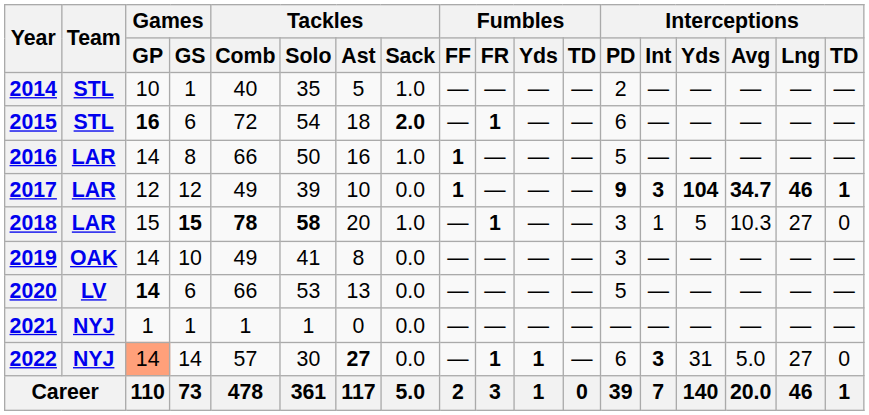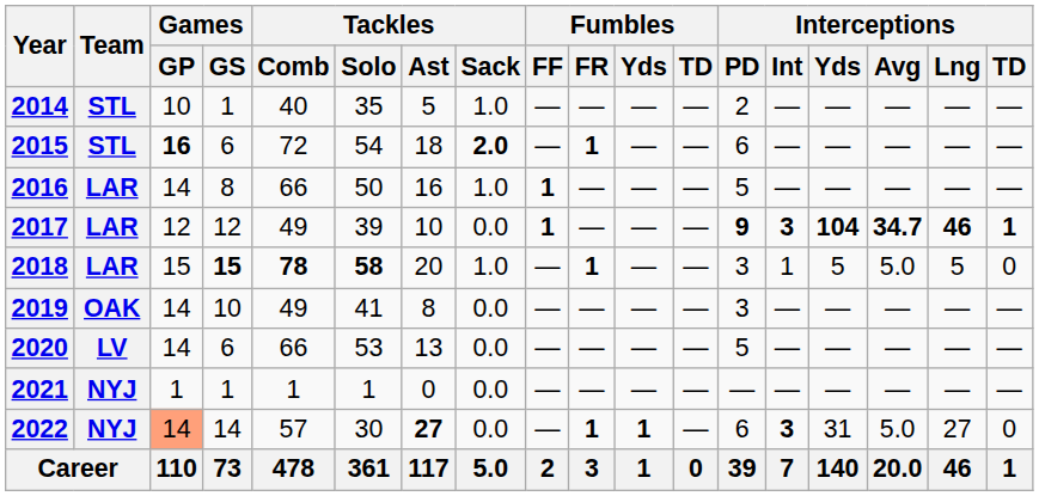 <table class=wikitable style="text-align:center;">
 <tr>
 <th rowspan="2">Year</th>
 <th rowspan="2">Team</th>
 <th colspan="2">Games</th>
 <th colspan="4">Tackles</th>
 <th colspan="4">Fumbles</th>
 <th colspan="6">Interceptions</th>
 </tr>
 <tr>
 <th>GP</th>
 <th>GS</th>
 <th>Comb</th>
 <th>Solo</th>
 <th>Ast</th>
 <th>Sack</th>
 <th>FF</th>
 <th>FR</th>
 <th>Yds</th>
 <th>TD</th>
 <th>PD</th>
 <th>Int</th>
 <th>Yds</th>
 <th>Avg</th>
 <th>Lng</th>
 <th>TD</th>
 </tr>
 <tr>
 <th><a href='#'>2014</a></th>
 <th><a href='#'>STL</a></th>
 <td>10</td>
 <td>1</td>
 <td>40</td>
 <td>35</td>
 <td>5</td>
 <td>1.0</td>
 <td>—</td>
 <td>—</td>
 <td>—</td>
 <td>—</td>
 <td>2</td>
 <td>—</td>
 <td>—</td>
 <td>—</td>
 <td>—</td>
 <td>—</td>
 </tr>
 <tr>
 <th><a href='#'>2015</a></th>
 <th><a href='#'>STL</a></th>
 <td><strong>16</strong></td>
 <td>6</td>
 <td>72</td>
 <td>54</td>
 <td>18</td>
 <td><strong>2.0</strong></td>
 <td>—</td>
 <td><strong>1</strong></td>
 <td>—</td>
 <td>—</td>
 <td>6</td>
 <td>—</td>
 <td>—</td>
 <td>—</td>
 <td>—</td>
 <td>—</td>
 </tr>
 <tr>
 <th><a href='#'>2016</a></th>
 <th><a href='#'>LAR</a></th>
 <td>14</td>
 <td>8</td>
 <td>66</td>
 <td>50</td>
 <td>16</td>
 <td>1.0</td>
 <td><strong>1</strong></td>
 <td>—</td>
 <td>—</td>
 <td>—</td>
 <td>5</td>
 <td>—</td>
 <td>—</td>
 <td>—</td>
 <td>—</td>
 <td>—</td>
 </tr>
 <tr>
 <th><a href='#'>2017</a></th>
 <th><a href='#'>LAR</a></th>
 <td>12</td>
 <td>12</td>
 <td>49</td>
 <td>39</td>
 <td>10</td>
 <td>0.0</td>
 <td><strong>1</strong></td>
 <td>—</td>
 <td>—</td>
 <td>—</td>
 <td><strong>9</strong></td>
 <td><strong>3</strong></td>
 <td><strong>104</strong></td>
 <td><strong>34.7</strong></td>
 <td><strong>46</strong></td>
 <td><strong>1</strong></td>
 </tr>
 <tr>
 <th><a href='#'>2018</a></th>
 <th><a href='#'>LAR</a></th>
 <td>15</td>
 <td><strong>15</strong></td>
 <td><strong>78</strong></td>
 <td><strong>58</strong></td>
 <td>20</td>
 <td>1.0</td>
 <td>—</td>
 <td><strong>1</strong></td>
 <td>—</td>
 <td>—</td>
 <td>3</td>
 <td>1</td>
 <td>5</td>
-<td>10.3</td>
-<td>27</td>
+<td>5.0</td>
+<td>5</td>
 <td>0</td>
 </tr>
 <tr>
 <th><a href='#'>2019</a></th>
 <th><a href='#'>OAK</a></th>
 <td>14</td>
 <td>10</td>
 <td>49</td>
 <td>41</td>
 <td>8</td>
 <td>0.0</td>
 <td>—</td>
 <td>—</td>
 <td>—</td>
 <td>—</td>
 <td>3</td>
 <td>—</td>
 <td>—</td>
 <td>—</td>
 <td>—</td>
 <td>—</td>
 </tr>
 <tr>
 <th><a href='#'>2020</a></th>
 <th><a href='#'>LV</a></th>
-<td><strong>14</strong></td>
+<td>14</td>
 <td>6</td>
 <td>66</td>
 <td>53</td>
 <td>13</td>
 <td>0.0</td>
 <td>—</td>
 <td>—</td>
 <td>—</td>
 <td>—</td>
 <td>5</td>
 <td>—</td>
 <td>—</td>
 <td>—</td>
 <td>—</td>
 <td>—</td>
 </tr>
 <tr>
 <th><a href='#'>2021</a></th>
 <th><a href='#'>NYJ</a></th>
 <td>1</td>
 <td>1</td>
 <td>1</td>
 <td>1</td>
 <td>0</td>
 <td>0.0</td>
 <td>—</td>
 <td>—</td>
 <td>—</td>
 <td>—</td>
 <td>—</td>
 <td>—</td>
 <td>—</td>
 <td>—</td>
 <td>—</td>
 <td>—</td>
 </tr>
 <tr>
 <th><a href='#'>2022</a></th>
 <th><a href='#'>NYJ</a></th>
 <td style="background: lightsalmon;">14</td>
 <td>14</td>
 <td>57</td>
 <td>30</td>
 <td><strong>27</strong></td>
 <td>0.0</td>
 <td>—</td>
 <td><strong>1</strong></td>
 <td><strong>1</strong></td>
 <td>—</td>
 <td>6</td>
 <td><strong>3</strong></td>
 <td>31</td>
 <td>5.0</td>
 <td>27</td>
 <td>0</td>
 </tr>
 <tr>
 <th colspan="2">Career</th>
 <th>110</th>
 <th>73</th>
 <th>478</th>
 <th>361</th>
 <th>117</th>
 <th>5.0</th>
 <th>2</th>
 <th>3</th>
 <th>1</th>
 <th>0</th>
 <th>39</th>
 <th>7</th>
 <th>140</th>
 <th>20.0</th>
 <th>46</th>
 <th>1</th>
 </tr>
 </table>
